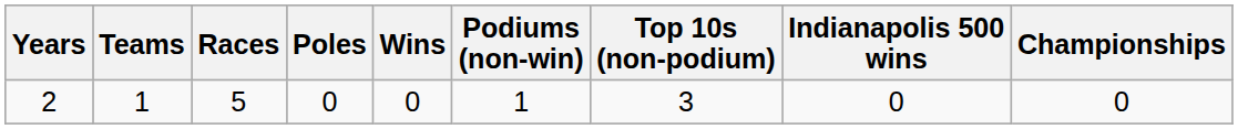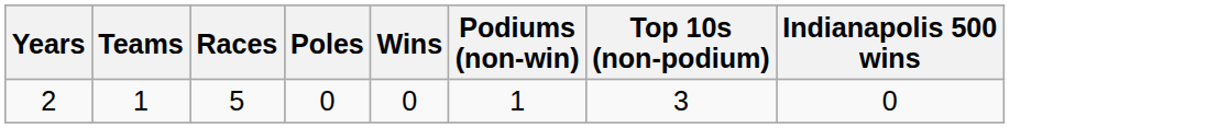 <table class="wikitable" style="text-align:center; font-size:95%">
 <tr>
 <th>Years</th>
 <th>Teams</th>
 <th>Races</th>
 <th>Poles</th>
 <th>Wins</th>
 <th>Podiums<br>(non-win)</th>
 <th>Top 10s<br>(non-podium)</th>
 <th>Indianapolis 500<br>wins</th>
-<th>Championships</th>
 </tr>
 <tr>
 <td>2</td>
 <td>1</td>
 <td>5</td>
 <td>0</td>
 <td>0</td>
 <td>1</td>
 <td>3</td>
 <td>0</td>
-<td>0</td>
 </tr>
 </table>
